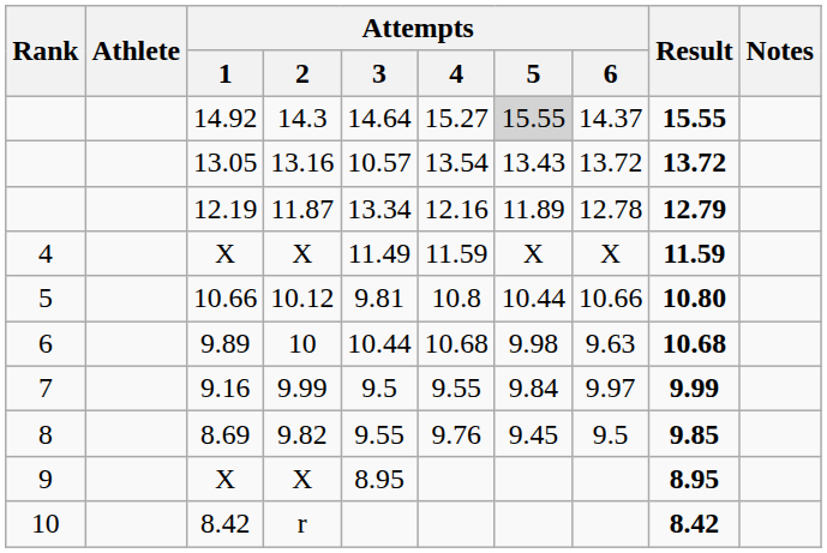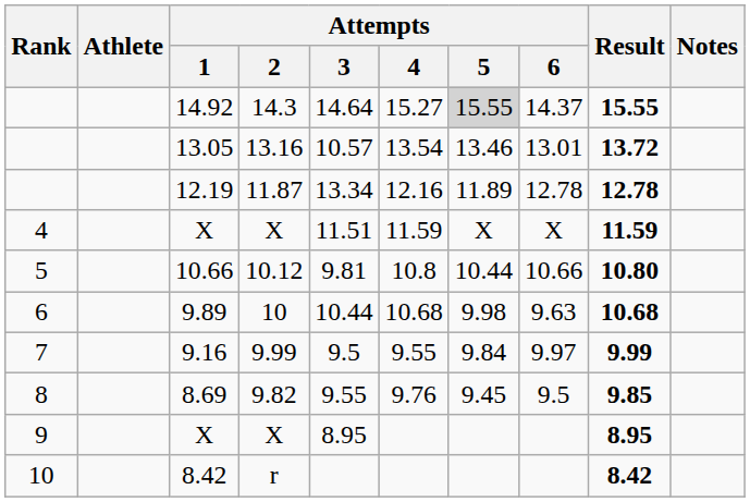 <table class='wikitable'>
 <tr>
 <th rowspan=2>Rank</th>
 <th rowspan=2>Athlete</th>
 <th colspan=6>Attempts</th>
 <th rowspan=2>Result</th>
 <th rowspan=2>Notes</th>
 </tr>
 <tr>
 <th>1</th>
 <th>2</th>
 <th>3</th>
 <th>4</th>
 <th>5</th>
 <th>6</th>
 </tr>
 <tr align=center>
 <td></td>
 <td align="left"></td>
 <td>14.92</td>
 <td>14.3</td>
 <td>14.64</td>
 <td>15.27</td>
 <td style="background: lightgrey;">15.55</td>
 <td>14.37</td>
 <td><strong> 15.55 </strong></td>
 <td></td>
 </tr>
 <tr align=center>
 <td></td>
 <td align="left"></td>
 <td>13.05</td>
 <td>13.16</td>
 <td>10.57</td>
 <td>13.54</td>
-<td>13.43</td>
-<td>13.72</td>
+<td>13.46</td>
+<td>13.01</td>
 <td><strong> 13.72 </strong></td>
 <td></td>
 </tr>
 <tr align=center>
 <td></td>
 <td align="left"></td>
 <td>12.19</td>
 <td>11.87</td>
 <td>13.34</td>
 <td>12.16</td>
 <td>11.89</td>
 <td>12.78</td>
-<td><strong> 12.79 </strong></td>
+<td><strong> 12.78 </strong></td>
 <td></td>
 </tr>
 <tr align=center>
 <td>4</td>
 <td align=left></td>
 <td>X</td>
 <td>X</td>
-<td>11.49</td>
+<td>11.51</td>
 <td>11.59</td>
 <td>X</td>
 <td>X</td>
 <td><strong> 11.59 </strong></td>
 <td></td>
 </tr>
 <tr align=center>
 <td>5</td>
 <td align=left></td>
 <td>10.66</td>
 <td>10.12</td>
 <td>9.81</td>
 <td>10.8</td>
 <td>10.44</td>
 <td>10.66</td>
 <td><strong> 10.80 </strong></td>
 <td></td>
 </tr>
 <tr align=center>
 <td>6</td>
 <td align=left></td>
 <td>9.89</td>
 <td>10</td>
 <td>10.44</td>
 <td>10.68</td>
 <td>9.98</td>
 <td>9.63</td>
 <td><strong> 10.68 </strong></td>
 <td></td>
 </tr>
 <tr align=center>
 <td>7</td>
 <td align=left></td>
 <td>9.16</td>
 <td>9.99</td>
 <td>9.5</td>
 <td>9.55</td>
 <td>9.84</td>
 <td>9.97</td>
 <td><strong> 9.99 </strong></td>
 <td></td>
 </tr>
 <tr align=center>
 <td>8</td>
 <td align=left></td>
 <td>8.69</td>
 <td>9.82</td>
 <td>9.55</td>
 <td>9.76</td>
 <td>9.45</td>
 <td>9.5</td>
 <td><strong> 9.85 </strong></td>
 <td></td>
 </tr>
 <tr align=center>
 <td>9</td>
 <td align=left></td>
 <td>X</td>
 <td>X</td>
 <td>8.95</td>
 <td></td>
 <td></td>
 <td></td>
 <td><strong> 8.95 </strong></td>
 <td></td>
 </tr>
 <tr align=center>
 <td>10</td>
 <td align=left></td>
 <td>8.42</td>
 <td>r</td>
 <td></td>
 <td></td>
 <td></td>
 <td></td>
 <td><strong> 8.42 </strong></td>
 <td></td>
 </tr>
 </table>
